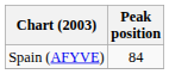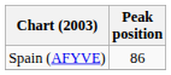 <table class="wikitable sortable">
 <tr>
 <th align="center">Chart (2003)</th>
 <th align="center">Peak<br>position</th>
 </tr>
 <tr>
 <td>Spain (<a href='#'>AFYVE</a>)</td>
-<td align="center">84</td>
+<td align="center">86</td>
 </tr>
 <tr>
 </tr>
 </table>
